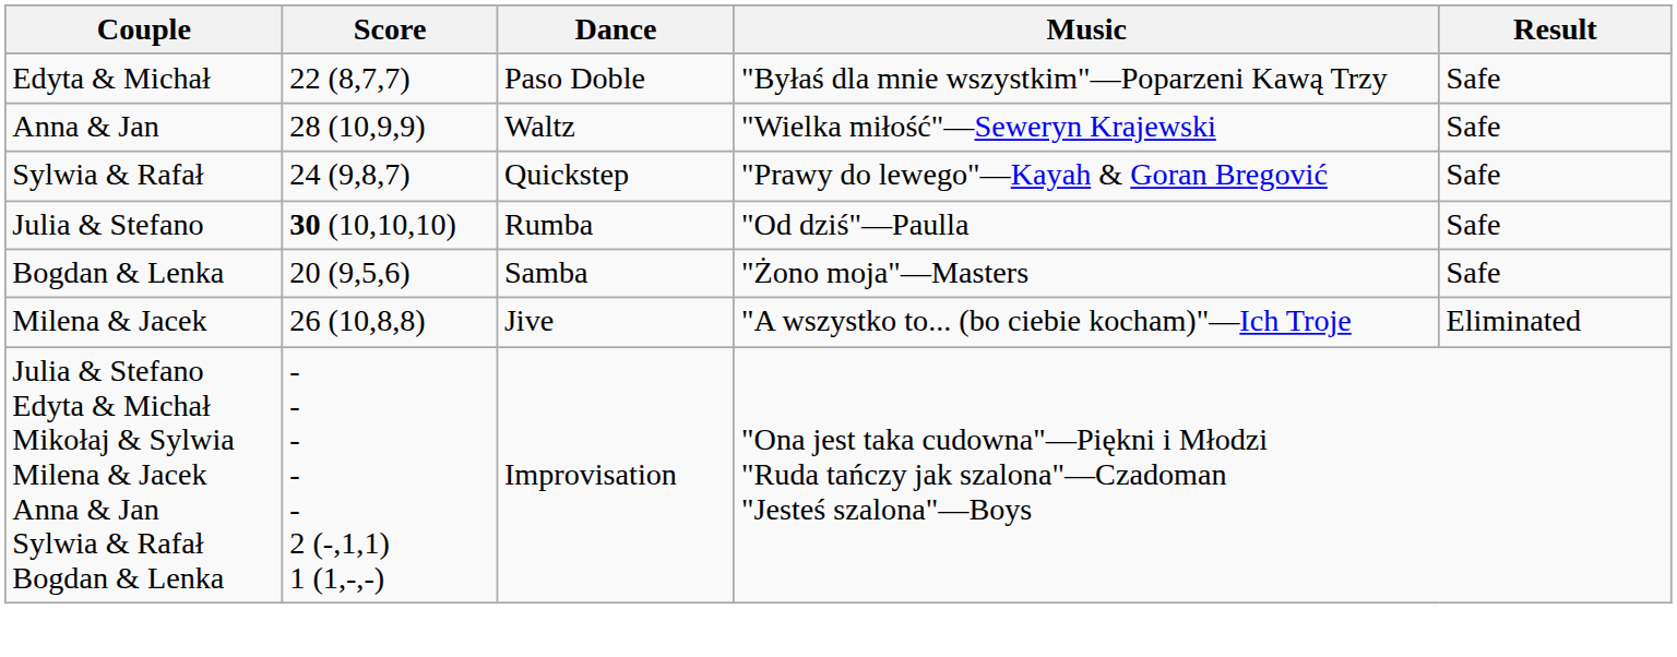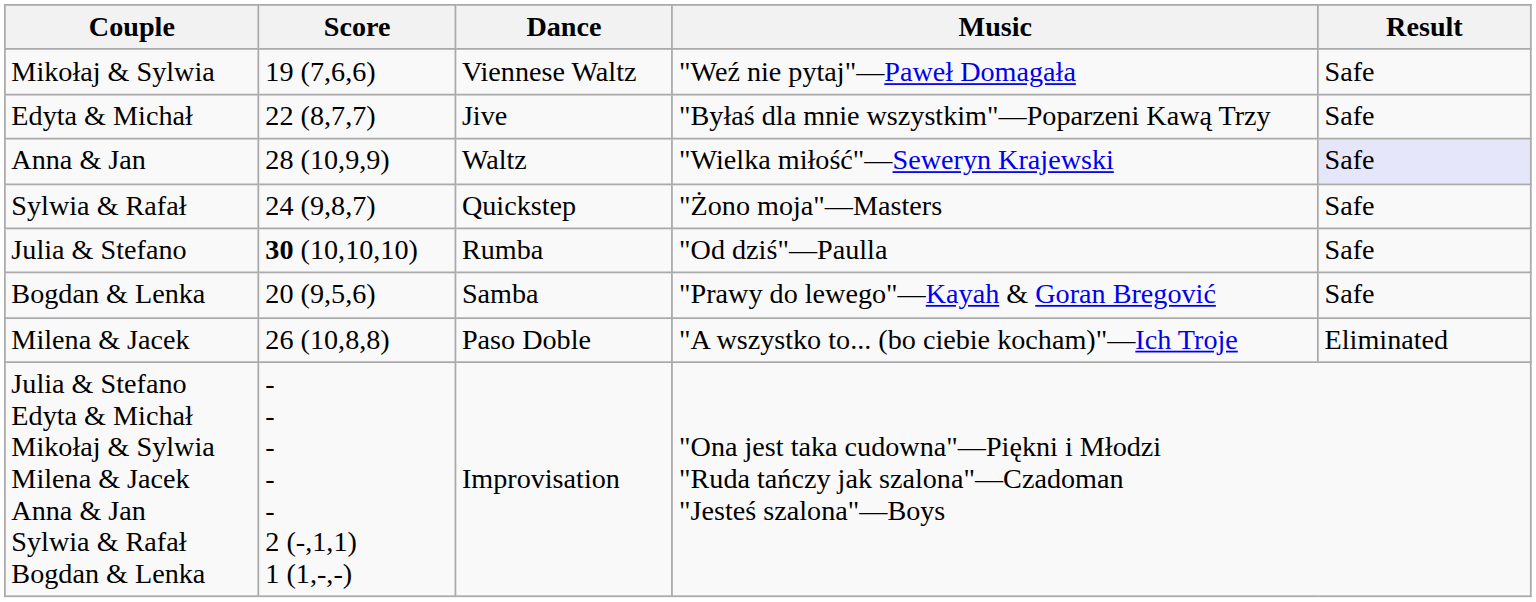 <table class="wikitable">
 <tr>
 <th style="width:150px;">Couple</th>
 <th style="width:110px;">Score</th>
 <th style="width:120px;">Dance</th>
 <th style="width:400px;">Music</th>
 <th style="width:120px;">Result</th>
 </tr>
 <tr>
+<td>Mikołaj & Sylwia</td>
+<td>19 (7,6,6)</td>
+<td>Viennese Waltz</td>
+<td>"Weź nie pytaj"—<a href='#'>Paweł Domagała</a></td>
+<td>Safe</td>
+</tr>
+<tr>
 <td>Edyta & Michał</td>
 <td>22 (8,7,7)</td>
-<td>Paso Doble</td>
+<td>Jive</td>
 <td>"Byłaś dla mnie wszystkim"—Poparzeni Kawą Trzy</td>
 <td>Safe</td>
 </tr>
 <tr>
 <td>Anna & Jan</td>
 <td>28 (10,9,9)</td>
 <td>Waltz</td>
 <td>"Wielka miłość"—<a href='#'>Seweryn Krajewski</a></td>
-<td>Safe</td>
+<td style="background: lavender;">Safe</td>
 </tr>
 <tr>
 <td>Sylwia & Rafał</td>
 <td>24 (9,8,7)</td>
 <td>Quickstep</td>
-<td>"Prawy do lewego"—<a href='#'>Kayah</a> & <a href='#'>Goran Bregović</a></td>
+<td>"Żono moja"—Masters</td>
 <td>Safe</td>
 </tr>
 <tr>
 <td>Julia & Stefano</td>
 <td><strong>30</strong> (10,10,10)</td>
 <td>Rumba</td>
 <td>"Od dziś"—Paulla</td>
 <td>Safe</td>
 </tr>
 <tr>
 <td>Bogdan & Lenka</td>
 <td>20 (9,5,6)</td>
 <td>Samba</td>
-<td>"Żono moja"—Masters</td>
+<td>"Prawy do lewego"—<a href='#'>Kayah</a> & <a href='#'>Goran Bregović</a></td>
 <td>Safe</td>
 </tr>
 <tr>
 <td>Milena & Jacek</td>
 <td>26 (10,8,8)</td>
-<td>Jive</td>
+<td>Paso Doble</td>
 <td>"A wszystko to... (bo ciebie kocham)"—<a href='#'>Ich Troje</a></td>
 <td>Eliminated</td>
 </tr>
 <tr>
 <td>Julia & Stefano<br>Edyta & Michał<br>Mikołaj & Sylwia<br>Milena & Jacek<br>Anna & Jan<br>Sylwia & Rafał<br>Bogdan & Lenka</td>
 <td>-<br>-<br>-<br>-<br>-<br>2 (-,1,1)<br>1 (1,-,-)</td>
 <td>Improvisation</td>
 <td colspan=2>"Ona jest taka cudowna"—Piękni i Młodzi<br>"Ruda tańczy jak szalona"—Czadoman<br>"Jesteś szalona"—Boys</td>
 </tr>
 </table>
